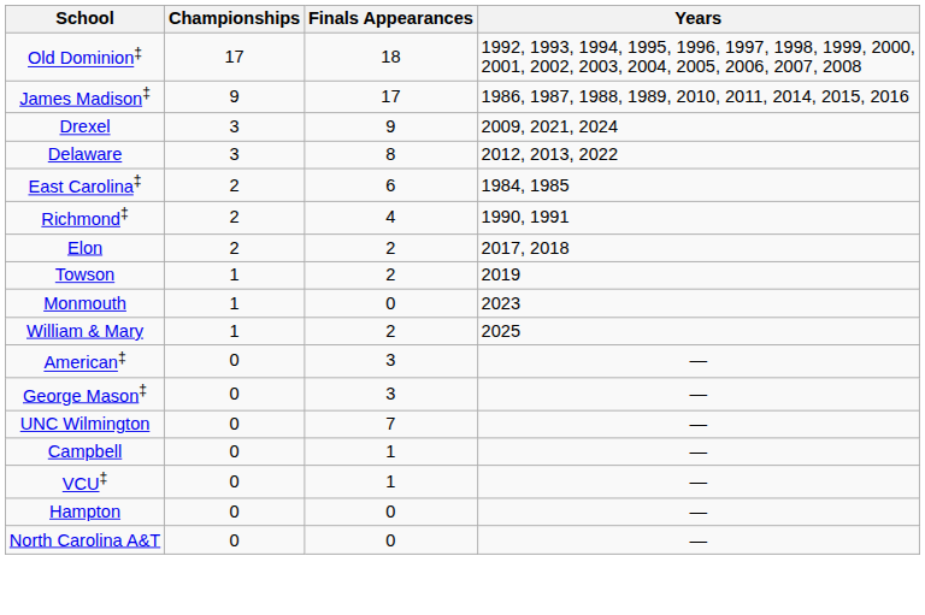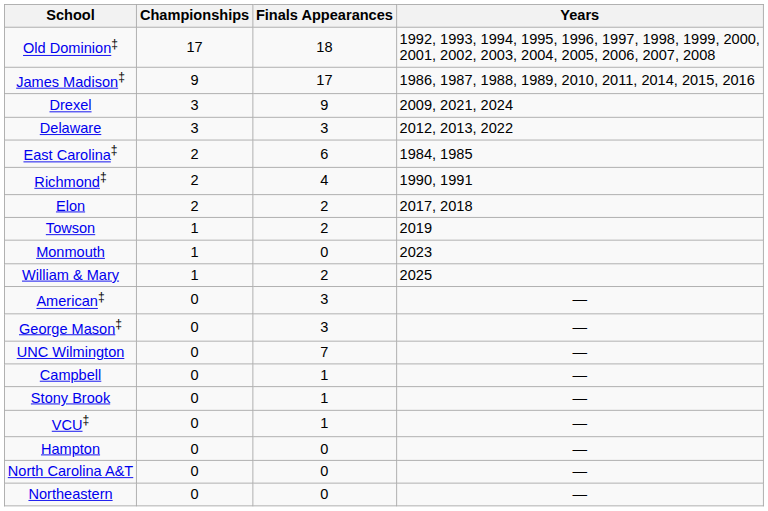 <table class="wikitable sortable" style="text-align:center;">
 <tr>
 <th>School</th>
 <th>Championships</th>
 <th>Finals Appearances</th>
 <th class=unsortable>Years</th>
 </tr>
 <tr>
 <td><a href='#'>Old Dominion</a><sup>‡</sup></td>
 <td>17</td>
 <td>18</td>
 <td align=left>1992, 1993, 1994, 1995, 1996, 1997,  1998, 1999, 2000, <br> 2001, 2002, 2003, 2004, 2005, 2006, 2007, 2008</td>
 </tr>
 <tr>
 <td><a href='#'>James Madison</a><sup>‡</sup></td>
 <td>9</td>
 <td>17</td>
 <td align=left>1986, 1987, 1988, 1989, 2010, 2011, 2014, 2015, 2016</td>
 </tr>
 <tr>
 <td><a href='#'>Drexel</a></td>
 <td>3</td>
 <td>9</td>
 <td align=left>2009, 2021, 2024</td>
 </tr>
 <tr>
 <td><a href='#'>Delaware</a></td>
 <td>3</td>
-<td>8</td>
+<td>3</td>
 <td align=left>2012, 2013, 2022</td>
 </tr>
 <tr>
 <td><a href='#'>East Carolina</a><sup>‡</sup></td>
 <td>2</td>
 <td>6</td>
 <td align=left>1984, 1985</td>
 </tr>
 <tr>
 <td><a href='#'>Richmond</a><sup>‡</sup></td>
 <td>2</td>
 <td>4</td>
 <td align=left>1990, 1991</td>
 </tr>
 <tr>
 <td><a href='#'>Elon</a></td>
 <td>2</td>
 <td>2</td>
 <td align=left>2017, 2018</td>
 </tr>
 <tr>
 <td><a href='#'>Towson</a></td>
 <td>1</td>
 <td>2</td>
 <td align=left>2019</td>
 </tr>
 <tr>
 <td><a href='#'>Monmouth</a></td>
 <td>1</td>
 <td>0</td>
 <td align=left>2023</td>
 </tr>
 <tr>
 <td><a href='#'>William & Mary</a></td>
 <td>1</td>
 <td>2</td>
 <td align=left>2025</td>
 </tr>
 <tr>
 <td><a href='#'>American</a><sup>‡</sup></td>
 <td>0</td>
 <td>3</td>
 <td>—</td>
 </tr>
 <tr>
 <td><a href='#'>George Mason</a><sup>‡</sup></td>
 <td>0</td>
 <td>3</td>
 <td>—</td>
 </tr>
 <tr>
 <td><a href='#'>UNC Wilmington</a></td>
 <td>0</td>
 <td>7</td>
 <td>—</td>
 </tr>
 <tr>
 <td><a href='#'>Campbell</a></td>
 <td>0</td>
 <td>1</td>
 <td>—</td>
 </tr>
 <tr>
+<td><a href='#'>Stony Brook</a></td>
+<td>0</td>
+<td>1</td>
+<td>—</td>
+</tr>
+<tr>
 <td><a href='#'>VCU</a><sup>‡</sup></td>
 <td>0</td>
 <td>1</td>
 <td>—</td>
 </tr>
 <tr>
 <td><a href='#'>Hampton</a></td>
 <td>0</td>
 <td>0</td>
 <td>—</td>
 </tr>
 <tr>
 <td><a href='#'>North Carolina A&T</a></td>
 <td>0</td>
 <td>0</td>
 <td>—</td>
 </tr>
+<tr>
+<td><a href='#'>Northeastern</a></td>
+<td>0</td>
+<td>0</td>
+<td>—</td>
+</tr>
 </table>
